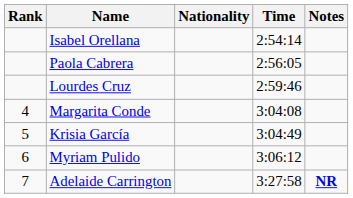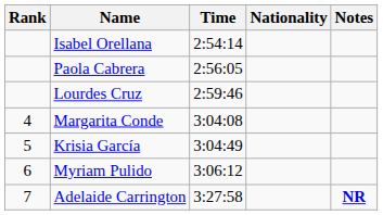 <table class="wikitable sortable" style="text-align:center">
 <tr>
 <th>Rank</th>
 <th>Name</th>
+<th>Time</th>
 <th>Nationality</th>
-<th>Time</th>
 <th>Notes</th>
 </tr>
 <tr>
 <td></td>
 <td align=left><a href='#'>Isabel Orellana</a></td>
+<td>2:54:14</td>
 <td align=left></td>
-<td>2:54:14</td>
 <td></td>
 </tr>
 <tr>
 <td></td>
 <td align=left><a href='#'>Paola Cabrera</a></td>
+<td>2:56:05</td>
 <td align=left></td>
-<td>2:56:05</td>
 <td></td>
 </tr>
 <tr>
 <td></td>
 <td align=left><a href='#'>Lourdes Cruz</a></td>
+<td>2:59:46</td>
 <td align=left></td>
-<td>2:59:46</td>
 <td></td>
 </tr>
 <tr>
 <td>4</td>
 <td align=left><a href='#'>Margarita Conde</a></td>
+<td>3:04:08</td>
 <td align=left></td>
-<td>3:04:08</td>
 <td></td>
 </tr>
 <tr>
 <td>5</td>
 <td align=left><a href='#'>Krisia García</a></td>
+<td>3:04:49</td>
 <td align=left></td>
-<td>3:04:49</td>
 <td></td>
 </tr>
 <tr>
 <td>6</td>
 <td align=left><a href='#'>Myriam Pulido</a></td>
+<td>3:06:12</td>
 <td align=left></td>
-<td>3:06:12</td>
 <td></td>
 </tr>
 <tr>
 <td>7</td>
 <td align=left><a href='#'>Adelaide Carrington</a></td>
+<td>3:27:58</td>
 <td align=left></td>
-<td>3:27:58</td>
 <td><strong><a href='#'>NR</a></strong></td>
 </tr>
 </table>
